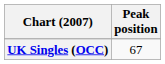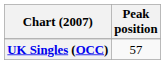 <table class="wikitable plainrowheaders" style="text-align:center">
 <tr>
 <th scope="col">Chart (2007)</th>
 <th scope="col">Peak<br>position</th>
 </tr>
 <tr>
 </tr>
 <tr>
 <th scope="row"><a href='#'>UK Singles</a> (<a href='#'>OCC</a>)</th>
-<td>67</td>
+<td>57</td>
 </tr>
 </table>
